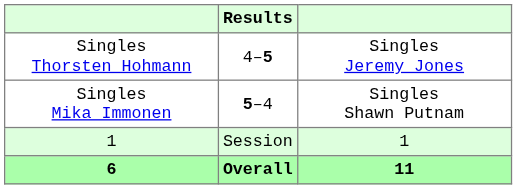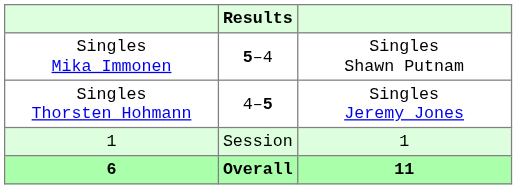 <table border="1" cellpadding="3" style="border-collapse: collapse;">
 <tr bgcolor="#ddffdd">
 <th width="160"></th>
 <th>Results</th>
 <th width="160"></th>
 </tr>
 <tr>
+<td align="center">Singles<br><a href='#'>Mika Immonen</a></td>
+<td align="center"><strong>5</strong>–4</td>
+<td align="center">Singles<br>Shawn Putnam</td>
+</tr>
+<tr>
 <td align="center">Singles<br><a href='#'>Thorsten Hohmann</a></td>
 <td align="center">4–<strong>5</strong></td>
 <td align="center">Singles<br><a href='#'>Jeremy Jones</a></td>
-</tr>
-<tr>
-<td align="center">Singles<br><a href='#'>Mika Immonen</a></td>
-<td align="center"><strong>5</strong>–4</td>
-<td align="center">Singles<br>Shawn Putnam</td>
 </tr>
 <tr bgcolor="#ddffdd">
 <td align="center">1</td>
 <td align="center">Session</td>
 <td align="center">1</td>
 </tr>
 <tr bgcolor="#aaffaa">
 <th align="center">6</th>
 <th align="center">Overall</th>
 <th align="center">11</th>
 </tr>
 </table>
